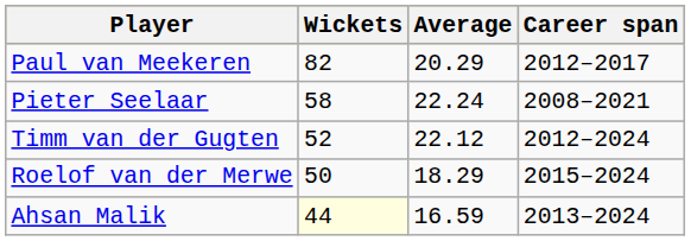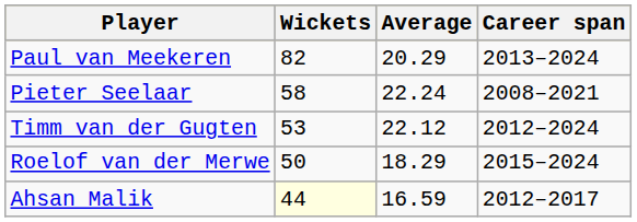 <table class="wikitable">
 <tr style="background:#bdb76b;">
 <th>Player</th>
 <th>Wickets</th>
 <th>Average</th>
 <th>Career span</th>
 </tr>
 <tr>
 <td align=left><a href='#'>Paul van Meekeren</a></td>
 <td>82</td>
 <td>20.29</td>
-<td>2012–2017</td>
+<td>2013–2024</td>
 </tr>
 <tr>
 <td align=left><a href='#'>Pieter Seelaar</a></td>
 <td>58</td>
 <td>22.24</td>
 <td>2008–2021</td>
 </tr>
 <tr>
 <td align=left><a href='#'>Timm van der Gugten</a></td>
-<td>52</td>
+<td>53</td>
 <td>22.12</td>
 <td>2012–2024</td>
 </tr>
 <tr>
 <td align=left><a href='#'>Roelof van der Merwe</a></td>
 <td>50</td>
 <td>18.29</td>
 <td>2015–2024</td>
 </tr>
 <tr>
 <td align=left><a href='#'>Ahsan Malik</a></td>
 <td style="background: lightyellow;">44</td>
 <td>16.59</td>
-<td>2013–2024</td>
+<td>2012–2017</td>
 </tr>
 </table>
